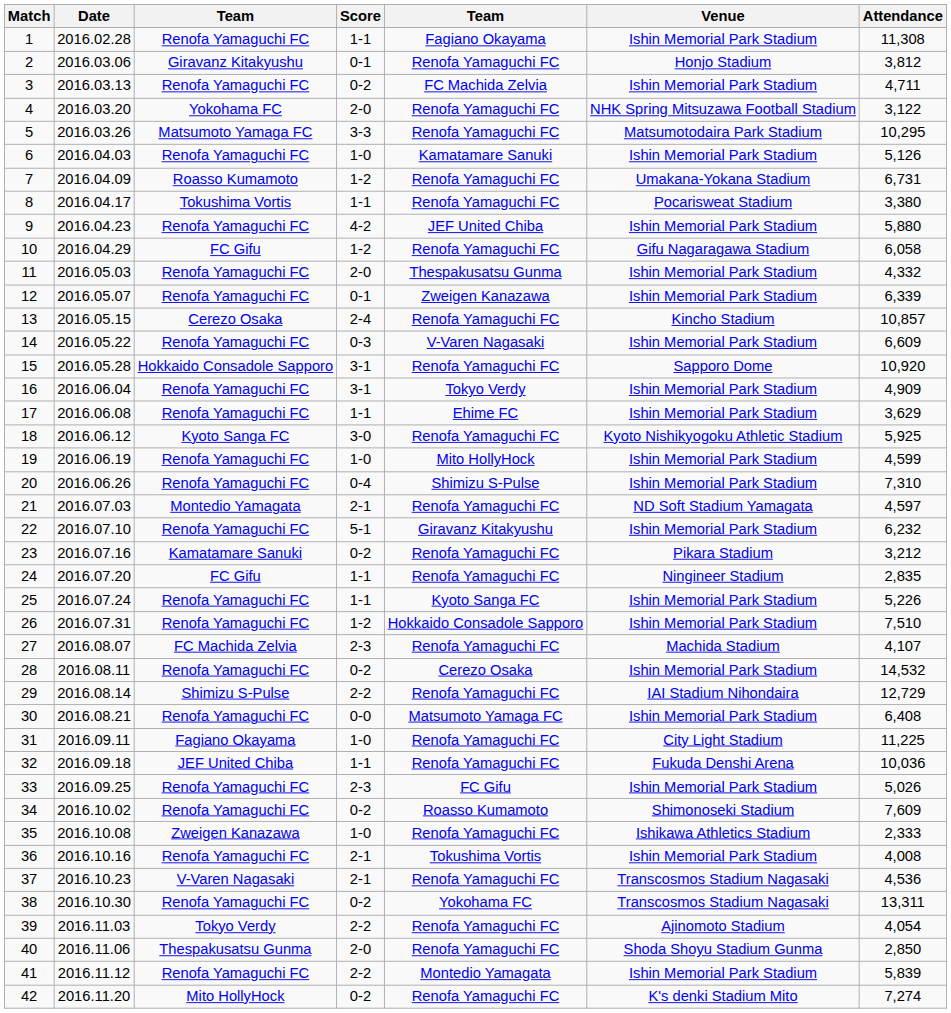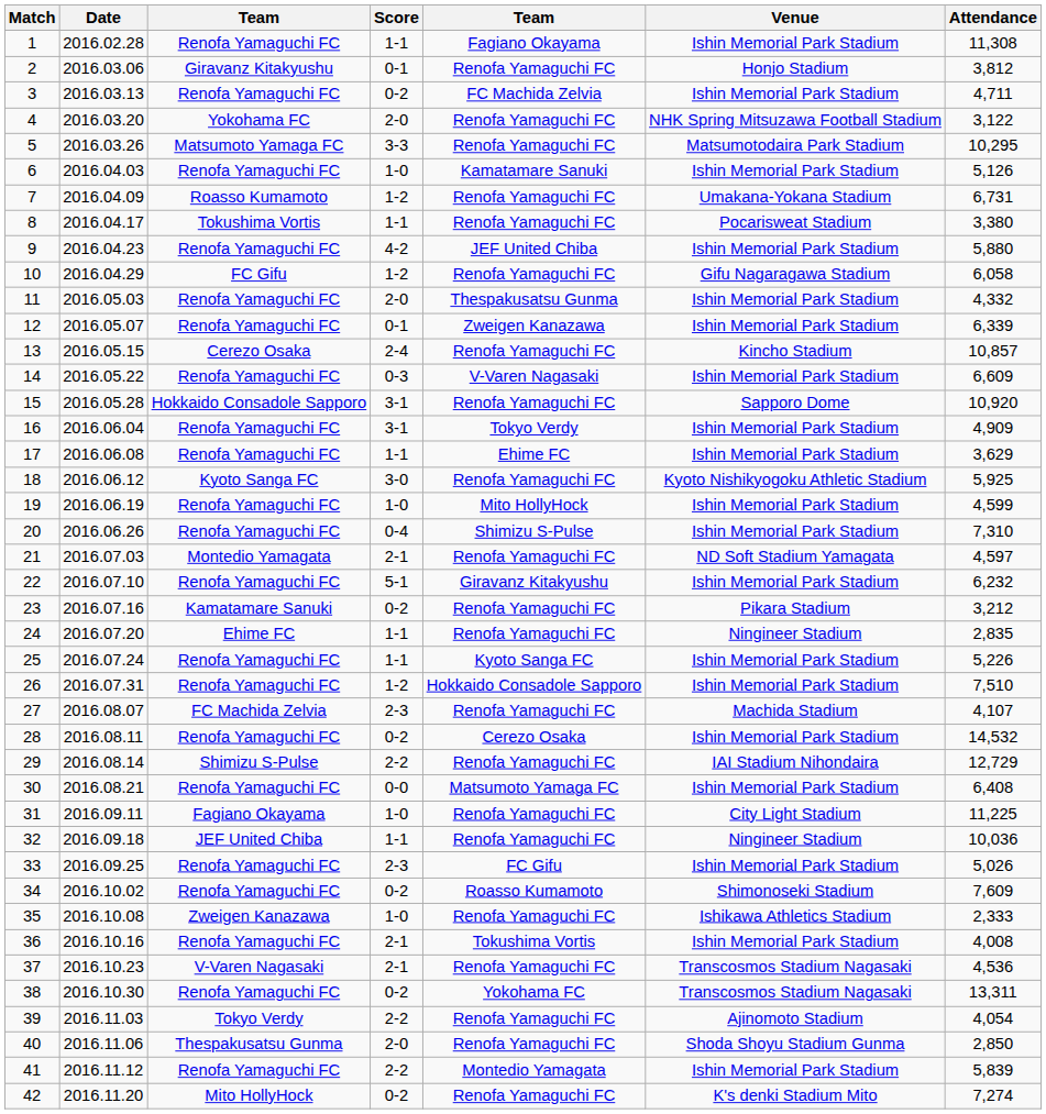 <table class="wikitable" style="text-align:center;">
 <tr>
 <th>Match</th>
 <th>Date</th>
 <th>Team</th>
 <th>Score</th>
 <th>Team</th>
 <th>Venue</th>
 <th>Attendance</th>
 </tr>
 <tr>
 <td>1</td>
 <td>2016.02.28</td>
 <td><a href='#'>Renofa Yamaguchi FC</a></td>
 <td>1-1</td>
 <td><a href='#'>Fagiano Okayama</a></td>
 <td><a href='#'>Ishin Memorial Park Stadium</a></td>
 <td>11,308</td>
 </tr>
 <tr>
 <td>2</td>
 <td>2016.03.06</td>
 <td><a href='#'>Giravanz Kitakyushu</a></td>
 <td>0-1</td>
 <td><a href='#'>Renofa Yamaguchi FC</a></td>
 <td><a href='#'>Honjo Stadium</a></td>
 <td>3,812</td>
 </tr>
 <tr>
 <td>3</td>
 <td>2016.03.13</td>
 <td><a href='#'>Renofa Yamaguchi FC</a></td>
 <td>0-2</td>
 <td><a href='#'>FC Machida Zelvia</a></td>
 <td><a href='#'>Ishin Memorial Park Stadium</a></td>
 <td>4,711</td>
 </tr>
 <tr>
 <td>4</td>
 <td>2016.03.20</td>
 <td><a href='#'>Yokohama FC</a></td>
 <td>2-0</td>
 <td><a href='#'>Renofa Yamaguchi FC</a></td>
 <td><a href='#'>NHK Spring Mitsuzawa Football Stadium</a></td>
 <td>3,122</td>
 </tr>
 <tr>
 <td>5</td>
 <td>2016.03.26</td>
 <td><a href='#'>Matsumoto Yamaga FC</a></td>
 <td>3-3</td>
 <td><a href='#'>Renofa Yamaguchi FC</a></td>
 <td><a href='#'>Matsumotodaira Park Stadium</a></td>
 <td>10,295</td>
 </tr>
 <tr>
 <td>6</td>
 <td>2016.04.03</td>
 <td><a href='#'>Renofa Yamaguchi FC</a></td>
 <td>1-0</td>
 <td><a href='#'>Kamatamare Sanuki</a></td>
 <td><a href='#'>Ishin Memorial Park Stadium</a></td>
 <td>5,126</td>
 </tr>
 <tr>
 <td>7</td>
 <td>2016.04.09</td>
 <td><a href='#'>Roasso Kumamoto</a></td>
 <td>1-2</td>
 <td><a href='#'>Renofa Yamaguchi FC</a></td>
 <td><a href='#'>Umakana-Yokana Stadium</a></td>
 <td>6,731</td>
 </tr>
 <tr>
 <td>8</td>
 <td>2016.04.17</td>
 <td><a href='#'>Tokushima Vortis</a></td>
 <td>1-1</td>
 <td><a href='#'>Renofa Yamaguchi FC</a></td>
 <td><a href='#'>Pocarisweat Stadium</a></td>
 <td>3,380</td>
 </tr>
 <tr>
 <td>9</td>
 <td>2016.04.23</td>
 <td><a href='#'>Renofa Yamaguchi FC</a></td>
 <td>4-2</td>
 <td><a href='#'>JEF United Chiba</a></td>
 <td><a href='#'>Ishin Memorial Park Stadium</a></td>
 <td>5,880</td>
 </tr>
 <tr>
 <td>10</td>
 <td>2016.04.29</td>
 <td><a href='#'>FC Gifu</a></td>
 <td>1-2</td>
 <td><a href='#'>Renofa Yamaguchi FC</a></td>
 <td><a href='#'>Gifu Nagaragawa Stadium</a></td>
 <td>6,058</td>
 </tr>
 <tr>
 <td>11</td>
 <td>2016.05.03</td>
 <td><a href='#'>Renofa Yamaguchi FC</a></td>
 <td>2-0</td>
 <td><a href='#'>Thespakusatsu Gunma</a></td>
 <td><a href='#'>Ishin Memorial Park Stadium</a></td>
 <td>4,332</td>
 </tr>
 <tr>
 <td>12</td>
 <td>2016.05.07</td>
 <td><a href='#'>Renofa Yamaguchi FC</a></td>
 <td>0-1</td>
 <td><a href='#'>Zweigen Kanazawa</a></td>
 <td><a href='#'>Ishin Memorial Park Stadium</a></td>
 <td>6,339</td>
 </tr>
 <tr>
 <td>13</td>
 <td>2016.05.15</td>
 <td><a href='#'>Cerezo Osaka</a></td>
 <td>2-4</td>
 <td><a href='#'>Renofa Yamaguchi FC</a></td>
 <td><a href='#'>Kincho Stadium</a></td>
 <td>10,857</td>
 </tr>
 <tr>
 <td>14</td>
 <td>2016.05.22</td>
 <td><a href='#'>Renofa Yamaguchi FC</a></td>
 <td>0-3</td>
 <td><a href='#'>V-Varen Nagasaki</a></td>
 <td><a href='#'>Ishin Memorial Park Stadium</a></td>
 <td>6,609</td>
 </tr>
 <tr>
 <td>15</td>
 <td>2016.05.28</td>
 <td><a href='#'>Hokkaido Consadole Sapporo</a></td>
 <td>3-1</td>
 <td><a href='#'>Renofa Yamaguchi FC</a></td>
 <td><a href='#'>Sapporo Dome</a></td>
 <td>10,920</td>
 </tr>
 <tr>
 <td>16</td>
 <td>2016.06.04</td>
 <td><a href='#'>Renofa Yamaguchi FC</a></td>
 <td>3-1</td>
 <td><a href='#'>Tokyo Verdy</a></td>
 <td><a href='#'>Ishin Memorial Park Stadium</a></td>
 <td>4,909</td>
 </tr>
 <tr>
 <td>17</td>
 <td>2016.06.08</td>
 <td><a href='#'>Renofa Yamaguchi FC</a></td>
 <td>1-1</td>
 <td><a href='#'>Ehime FC</a></td>
 <td><a href='#'>Ishin Memorial Park Stadium</a></td>
 <td>3,629</td>
 </tr>
 <tr>
 <td>18</td>
 <td>2016.06.12</td>
 <td><a href='#'>Kyoto Sanga FC</a></td>
 <td>3-0</td>
 <td><a href='#'>Renofa Yamaguchi FC</a></td>
 <td><a href='#'>Kyoto Nishikyogoku Athletic Stadium</a></td>
 <td>5,925</td>
 </tr>
 <tr>
 <td>19</td>
 <td>2016.06.19</td>
 <td><a href='#'>Renofa Yamaguchi FC</a></td>
 <td>1-0</td>
 <td><a href='#'>Mito HollyHock</a></td>
 <td><a href='#'>Ishin Memorial Park Stadium</a></td>
 <td>4,599</td>
 </tr>
 <tr>
 <td>20</td>
 <td>2016.06.26</td>
 <td><a href='#'>Renofa Yamaguchi FC</a></td>
 <td>0-4</td>
 <td><a href='#'>Shimizu S-Pulse</a></td>
 <td><a href='#'>Ishin Memorial Park Stadium</a></td>
 <td>7,310</td>
 </tr>
 <tr>
 <td>21</td>
 <td>2016.07.03</td>
 <td><a href='#'>Montedio Yamagata</a></td>
 <td>2-1</td>
 <td><a href='#'>Renofa Yamaguchi FC</a></td>
 <td><a href='#'>ND Soft Stadium Yamagata</a></td>
 <td>4,597</td>
 </tr>
 <tr>
 <td>22</td>
 <td>2016.07.10</td>
 <td><a href='#'>Renofa Yamaguchi FC</a></td>
 <td>5-1</td>
 <td><a href='#'>Giravanz Kitakyushu</a></td>
 <td><a href='#'>Ishin Memorial Park Stadium</a></td>
 <td>6,232</td>
 </tr>
 <tr>
 <td>23</td>
 <td>2016.07.16</td>
 <td><a href='#'>Kamatamare Sanuki</a></td>
 <td>0-2</td>
 <td><a href='#'>Renofa Yamaguchi FC</a></td>
 <td><a href='#'>Pikara Stadium</a></td>
 <td>3,212</td>
 </tr>
 <tr>
 <td>24</td>
 <td>2016.07.20</td>
-<td><a href='#'>FC Gifu</a></td>
+<td><a href='#'>Ehime FC</a></td>
 <td>1-1</td>
 <td><a href='#'>Renofa Yamaguchi FC</a></td>
 <td><a href='#'>Ningineer Stadium</a></td>
 <td>2,835</td>
 </tr>
 <tr>
 <td>25</td>
 <td>2016.07.24</td>
 <td><a href='#'>Renofa Yamaguchi FC</a></td>
 <td>1-1</td>
 <td><a href='#'>Kyoto Sanga FC</a></td>
 <td><a href='#'>Ishin Memorial Park Stadium</a></td>
 <td>5,226</td>
 </tr>
 <tr>
 <td>26</td>
 <td>2016.07.31</td>
 <td><a href='#'>Renofa Yamaguchi FC</a></td>
 <td>1-2</td>
 <td><a href='#'>Hokkaido Consadole Sapporo</a></td>
 <td><a href='#'>Ishin Memorial Park Stadium</a></td>
 <td>7,510</td>
 </tr>
 <tr>
 <td>27</td>
 <td>2016.08.07</td>
 <td><a href='#'>FC Machida Zelvia</a></td>
 <td>2-3</td>
 <td><a href='#'>Renofa Yamaguchi FC</a></td>
 <td><a href='#'>Machida Stadium</a></td>
 <td>4,107</td>
 </tr>
 <tr>
 <td>28</td>
 <td>2016.08.11</td>
 <td><a href='#'>Renofa Yamaguchi FC</a></td>
 <td>0-2</td>
 <td><a href='#'>Cerezo Osaka</a></td>
 <td><a href='#'>Ishin Memorial Park Stadium</a></td>
 <td>14,532</td>
 </tr>
 <tr>
 <td>29</td>
 <td>2016.08.14</td>
 <td><a href='#'>Shimizu S-Pulse</a></td>
 <td>2-2</td>
 <td><a href='#'>Renofa Yamaguchi FC</a></td>
 <td><a href='#'>IAI Stadium Nihondaira</a></td>
 <td>12,729</td>
 </tr>
 <tr>
 <td>30</td>
 <td>2016.08.21</td>
 <td><a href='#'>Renofa Yamaguchi FC</a></td>
 <td>0-0</td>
 <td><a href='#'>Matsumoto Yamaga FC</a></td>
 <td><a href='#'>Ishin Memorial Park Stadium</a></td>
 <td>6,408</td>
 </tr>
 <tr>
 <td>31</td>
 <td>2016.09.11</td>
 <td><a href='#'>Fagiano Okayama</a></td>
 <td>1-0</td>
 <td><a href='#'>Renofa Yamaguchi FC</a></td>
 <td><a href='#'>City Light Stadium</a></td>
 <td>11,225</td>
 </tr>
 <tr>
 <td>32</td>
 <td>2016.09.18</td>
 <td><a href='#'>JEF United Chiba</a></td>
 <td>1-1</td>
 <td><a href='#'>Renofa Yamaguchi FC</a></td>
-<td><a href='#'>Fukuda Denshi Arena</a></td>
+<td><a href='#'>Ningineer Stadium</a></td>
 <td>10,036</td>
 </tr>
 <tr>
 <td>33</td>
 <td>2016.09.25</td>
 <td><a href='#'>Renofa Yamaguchi FC</a></td>
 <td>2-3</td>
 <td><a href='#'>FC Gifu</a></td>
 <td><a href='#'>Ishin Memorial Park Stadium</a></td>
 <td>5,026</td>
 </tr>
 <tr>
 <td>34</td>
 <td>2016.10.02</td>
 <td><a href='#'>Renofa Yamaguchi FC</a></td>
 <td>0-2</td>
 <td><a href='#'>Roasso Kumamoto</a></td>
 <td><a href='#'>Shimonoseki Stadium</a></td>
 <td>7,609</td>
 </tr>
 <tr>
 <td>35</td>
 <td>2016.10.08</td>
 <td><a href='#'>Zweigen Kanazawa</a></td>
 <td>1-0</td>
 <td><a href='#'>Renofa Yamaguchi FC</a></td>
 <td><a href='#'>Ishikawa Athletics Stadium</a></td>
 <td>2,333</td>
 </tr>
 <tr>
 <td>36</td>
 <td>2016.10.16</td>
 <td><a href='#'>Renofa Yamaguchi FC</a></td>
 <td>2-1</td>
 <td><a href='#'>Tokushima Vortis</a></td>
 <td><a href='#'>Ishin Memorial Park Stadium</a></td>
 <td>4,008</td>
 </tr>
 <tr>
 <td>37</td>
 <td>2016.10.23</td>
 <td><a href='#'>V-Varen Nagasaki</a></td>
 <td>2-1</td>
 <td><a href='#'>Renofa Yamaguchi FC</a></td>
 <td><a href='#'>Transcosmos Stadium Nagasaki</a></td>
 <td>4,536</td>
 </tr>
 <tr>
 <td>38</td>
 <td>2016.10.30</td>
 <td><a href='#'>Renofa Yamaguchi FC</a></td>
 <td>0-2</td>
 <td><a href='#'>Yokohama FC</a></td>
 <td><a href='#'>Transcosmos Stadium Nagasaki</a></td>
 <td>13,311</td>
 </tr>
 <tr>
 <td>39</td>
 <td>2016.11.03</td>
 <td><a href='#'>Tokyo Verdy</a></td>
 <td>2-2</td>
 <td><a href='#'>Renofa Yamaguchi FC</a></td>
 <td><a href='#'>Ajinomoto Stadium</a></td>
 <td>4,054</td>
 </tr>
 <tr>
 <td>40</td>
 <td>2016.11.06</td>
 <td><a href='#'>Thespakusatsu Gunma</a></td>
 <td>2-0</td>
 <td><a href='#'>Renofa Yamaguchi FC</a></td>
 <td><a href='#'>Shoda Shoyu Stadium Gunma</a></td>
 <td>2,850</td>
 </tr>
 <tr>
 <td>41</td>
 <td>2016.11.12</td>
 <td><a href='#'>Renofa Yamaguchi FC</a></td>
 <td>2-2</td>
 <td><a href='#'>Montedio Yamagata</a></td>
 <td><a href='#'>Ishin Memorial Park Stadium</a></td>
 <td>5,839</td>
 </tr>
 <tr>
 <td>42</td>
 <td>2016.11.20</td>
 <td><a href='#'>Mito HollyHock</a></td>
 <td>0-2</td>
 <td><a href='#'>Renofa Yamaguchi FC</a></td>
 <td><a href='#'>K's denki Stadium Mito</a></td>
 <td>7,274</td>
 </tr>
 </table>
